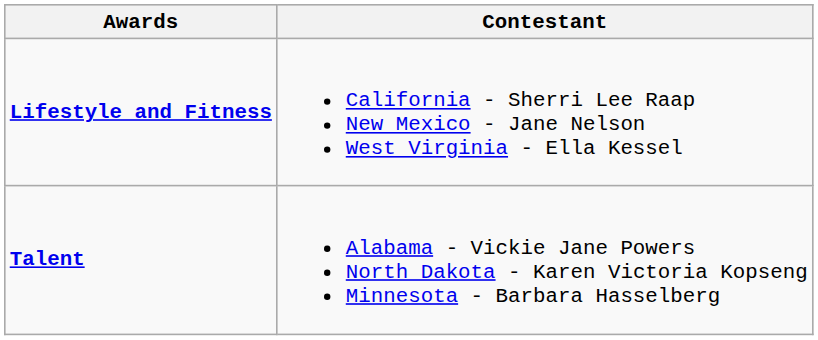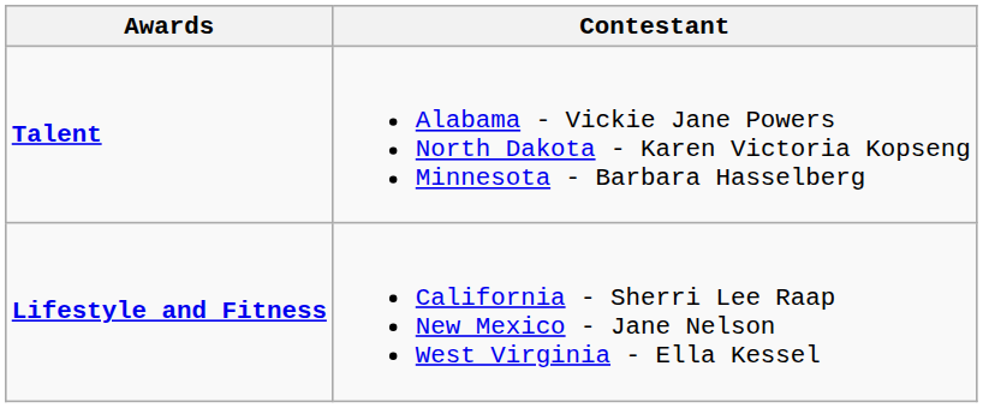 <table class="wikitable">
 <tr>
 <th>Awards</th>
 <th>Contestant</th>
 </tr>
 <tr>
+<td><strong><a href='#'>Talent</a></strong></td>
+<td><br><ul><li> <a href='#'>Alabama</a> - Vickie Jane Powers</li><li> <a href='#'>North Dakota</a> - Karen Victoria Kopseng</li><li> <a href='#'>Minnesota</a> - Barbara Hasselberg</li></ul></td>
+</tr>
+<tr>
 <td><strong><a href='#'>Lifestyle and Fitness</a></strong></td>
 <td><br><ul><li> <a href='#'>California</a> - Sherri Lee Raap</li><li> <a href='#'>New Mexico</a> - Jane Nelson</li><li> <a href='#'>West Virginia</a> - Ella Kessel</li></ul></td>
 </tr>
-<tr>
-<td><strong><a href='#'>Talent</a></strong></td>
-<td><br><ul><li> <a href='#'>Alabama</a> - Vickie Jane Powers</li><li> <a href='#'>North Dakota</a> - Karen Victoria Kopseng</li><li> <a href='#'>Minnesota</a> - Barbara Hasselberg</li></ul></td>
-</tr>
 </table>
